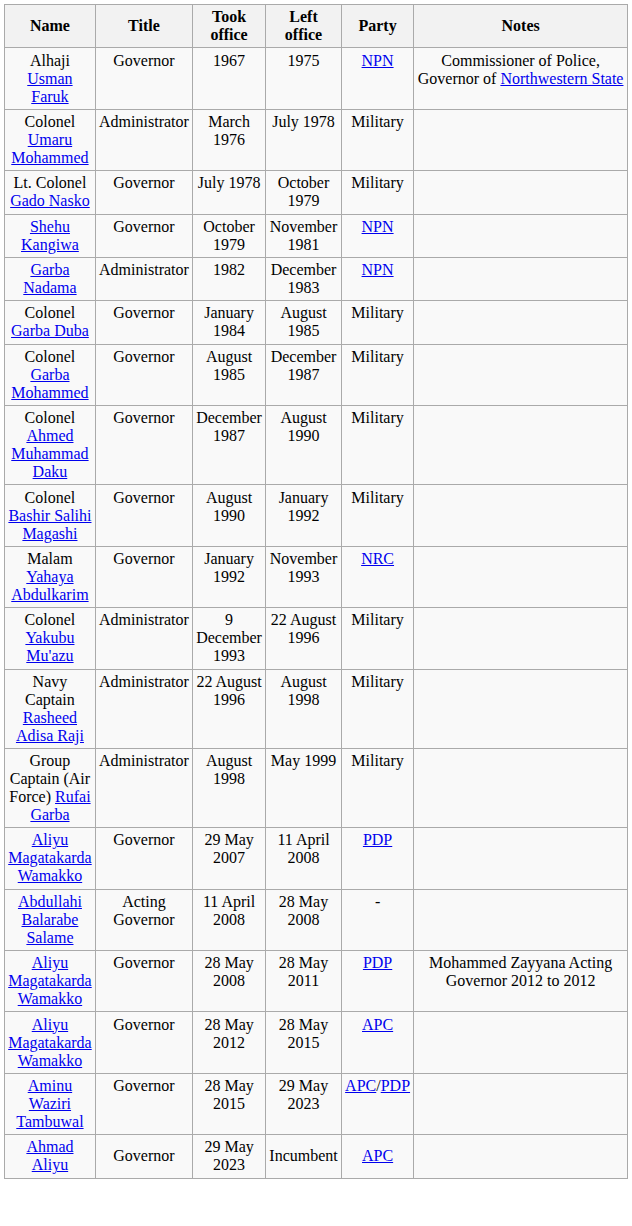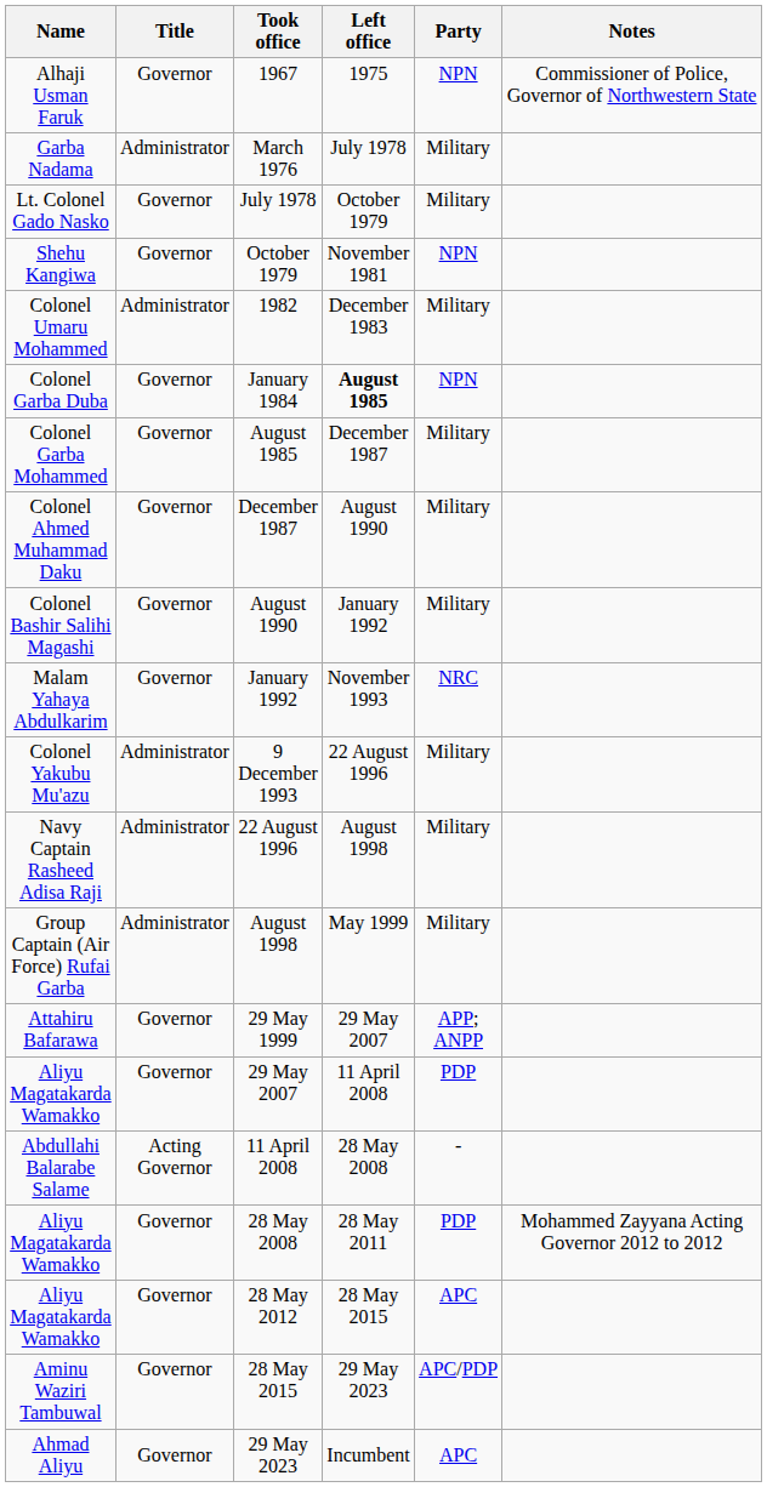 <table class="wikitable" border="1" style="margin:auto; text-align:center">
 <tr>
 <th>Name</th>
 <th>Title</th>
 <th>Took office</th>
 <th>Left office</th>
 <th>Party</th>
 <th width="40%">Notes</th>
 </tr>
 <tr - valign="top">
 <td>Alhaji <a href='#'>Usman Faruk</a></td>
 <td>Governor</td>
 <td>1967</td>
 <td>1975</td>
 <td><a href='#'>NPN</a></td>
 <td>Commissioner of Police, Governor of <a href='#'>Northwestern State</a></td>
 </tr>
 <tr - valign="top">
-<td>Colonel <a href='#'>Umaru Mohammed</a></td>
+<td><a href='#'>Garba Nadama</a></td>
 <td>Administrator</td>
 <td>March 1976</td>
 <td>July 1978</td>
 <td>Military</td>
 <td></td>
 </tr>
 <tr - valign="top">
 <td>Lt. Colonel <a href='#'>Gado Nasko</a></td>
 <td>Governor</td>
 <td>July 1978</td>
 <td>October 1979</td>
 <td>Military</td>
 <td></td>
 </tr>
 <tr - valign="top">
 <td><a href='#'>Shehu Kangiwa</a></td>
 <td>Governor</td>
 <td>October 1979</td>
 <td>November 1981</td>
 <td><a href='#'>NPN</a></td>
 <td></td>
 </tr>
 <tr - valign="top">
-<td><a href='#'>Garba Nadama</a></td>
+<td>Colonel <a href='#'>Umaru Mohammed</a></td>
 <td>Administrator</td>
 <td>1982</td>
 <td>December 1983</td>
-<td><a href='#'>NPN</a></td>
+<td>Military</td>
 <td></td>
 </tr>
 <tr - valign="top">
 <td>Colonel <a href='#'>Garba Duba</a></td>
 <td>Governor</td>
 <td>January 1984</td>
-<td>August 1985</td>
-<td>Military</td>
+<td><strong>August 1985</strong></td>
+<td><a href='#'>NPN</a></td>
 <td></td>
 </tr>
 <tr - valign="top">
 <td>Colonel <a href='#'>Garba Mohammed</a></td>
 <td>Governor</td>
 <td>August 1985</td>
 <td>December 1987</td>
 <td>Military</td>
 <td></td>
 </tr>
 <tr - valign="top">
 <td>Colonel <a href='#'>Ahmed Muhammad Daku</a></td>
 <td>Governor</td>
 <td>December 1987</td>
 <td>August 1990</td>
 <td>Military</td>
 <td></td>
 </tr>
 <tr - valign="top">
 <td>Colonel <a href='#'>Bashir Salihi Magashi</a></td>
 <td>Governor</td>
 <td>August 1990</td>
 <td>January 1992</td>
 <td>Military</td>
 <td></td>
 </tr>
 <tr - valign="top">
 <td>Malam <a href='#'>Yahaya Abdulkarim</a></td>
 <td>Governor</td>
 <td>January 1992</td>
 <td>November 1993</td>
 <td><a href='#'>NRC</a></td>
 <td></td>
 </tr>
 <tr - valign="top">
 <td>Colonel <a href='#'>Yakubu Mu'azu</a></td>
 <td>Administrator</td>
 <td>9 December 1993</td>
 <td>22 August 1996</td>
 <td>Military</td>
 <td></td>
 </tr>
 <tr - valign="top">
 <td>Navy Captain <a href='#'>Rasheed Adisa Raji</a></td>
 <td>Administrator</td>
 <td>22 August 1996</td>
 <td>August 1998</td>
 <td>Military</td>
 <td></td>
 </tr>
 <tr - valign="top">
 <td>Group Captain (Air Force) <a href='#'>Rufai Garba</a></td>
 <td>Administrator</td>
 <td>August 1998</td>
 <td>May 1999</td>
 <td>Military</td>
 <td></td>
 </tr>
 <tr - valign="top">
+<td><a href='#'>Attahiru Bafarawa</a></td>
+<td>Governor</td>
+<td>29 May 1999</td>
+<td>29 May 2007</td>
+<td><a href='#'>APP</a>; <a href='#'>ANPP</a></td>
+<td></td>
+</tr>
+<tr - valign="top">
 <td><a href='#'>Aliyu Magatakarda Wamakko</a></td>
 <td>Governor</td>
 <td>29 May 2007</td>
 <td>11 April 2008</td>
 <td><a href='#'>PDP</a></td>
 <td></td>
 </tr>
 <tr - valign="top">
 <td><a href='#'>Abdullahi Balarabe Salame</a></td>
 <td>Acting Governor</td>
 <td>11 April 2008</td>
 <td>28 May 2008</td>
 <td>-</td>
 <td></td>
 </tr>
 <tr - valign="top">
 <td><a href='#'>Aliyu Magatakarda Wamakko</a></td>
 <td>Governor</td>
 <td>28 May 2008</td>
 <td>28 May 2011</td>
 <td><a href='#'>PDP</a></td>
 <td>Mohammed Zayyana Acting Governor 2012 to 2012</td>
 </tr>
 <tr - valign="top">
 <td><a href='#'>Aliyu Magatakarda Wamakko</a></td>
 <td>Governor</td>
 <td>28 May 2012</td>
 <td>28 May 2015</td>
 <td><a href='#'>APC</a></td>
 <td></td>
 </tr>
 <tr - valign="top">
 <td><a href='#'>Aminu Waziri Tambuwal</a></td>
 <td>Governor</td>
 <td>28 May 2015</td>
 <td>29 May 2023</td>
 <td><a href='#'>APC</a>/<a href='#'>PDP</a></td>
 <td></td>
 </tr>
 <tr>
 <td><a href='#'>Ahmad Aliyu</a></td>
 <td>Governor</td>
 <td>29 May 2023</td>
 <td>Incumbent</td>
 <td><a href='#'>APC</a></td>
 <td></td>
 </tr>
 </table>
